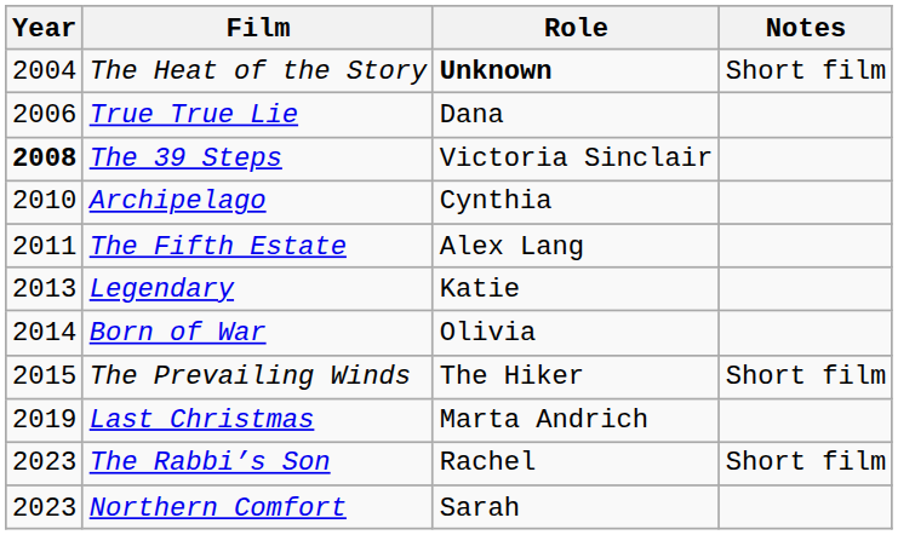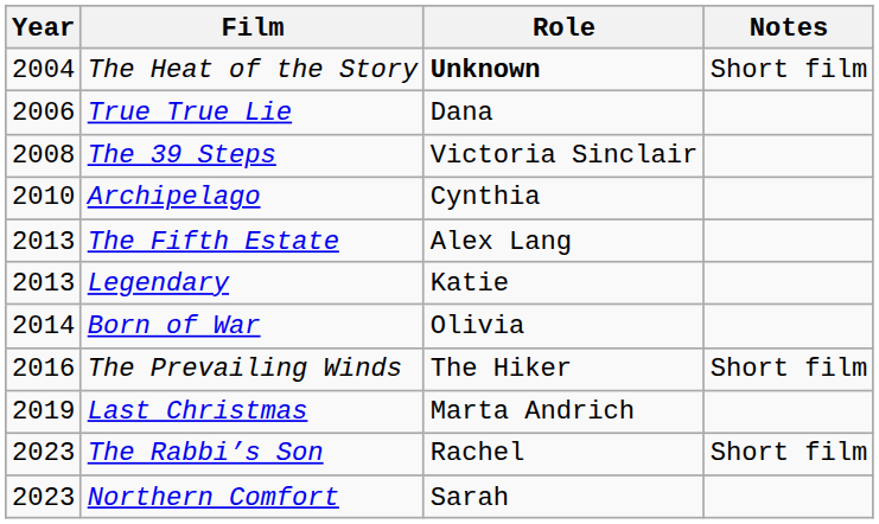 <table class="wikitable">
 <tr>
 <th>Year</th>
 <th>Film</th>
 <th>Role</th>
 <th>Notes</th>
 </tr>
 <tr>
 <td>2004</td>
 <td><em>The Heat of the Story</em></td>
 <td><strong>Unknown</strong></td>
 <td>Short film</td>
 </tr>
 <tr>
 <td>2006</td>
 <td><em><a href='#'>True True Lie</a></em></td>
 <td>Dana</td>
 <td></td>
 </tr>
 <tr>
-<td><strong>2008</strong></td>
+<td>2008</td>
 <td><em><a href='#'>The 39 Steps</a></em></td>
 <td>Victoria Sinclair</td>
 <td></td>
 </tr>
 <tr>
 <td>2010</td>
 <td><em><a href='#'>Archipelago</a></em></td>
 <td>Cynthia</td>
 <td></td>
 </tr>
 <tr>
-<td>2011</td>
+<td>2013</td>
 <td><em><a href='#'>The Fifth Estate</a></em></td>
 <td>Alex Lang</td>
 <td></td>
 </tr>
 <tr>
 <td>2013</td>
 <td><em><a href='#'>Legendary</a></em></td>
 <td>Katie</td>
 <td></td>
 </tr>
 <tr>
 <td>2014</td>
 <td><em><a href='#'>Born of War</a></em></td>
 <td>Olivia</td>
 <td></td>
 </tr>
 <tr>
-<td>2015</td>
+<td>2016</td>
 <td><em>The Prevailing Winds</em></td>
 <td>The Hiker</td>
 <td>Short film</td>
 </tr>
 <tr>
 <td>2019</td>
 <td><em><a href='#'>Last Christmas</a></em></td>
 <td>Marta Andrich</td>
 <td></td>
 </tr>
 <tr>
 <td>2023</td>
 <td><em><a href='#'>The Rabbi’s Son</a></em></td>
 <td>Rachel</td>
 <td>Short film</td>
 </tr>
 <tr>
 <td>2023</td>
 <td><em><a href='#'>Northern Comfort</a></em></td>
 <td>Sarah</td>
 <td></td>
 </tr>
 </table>
